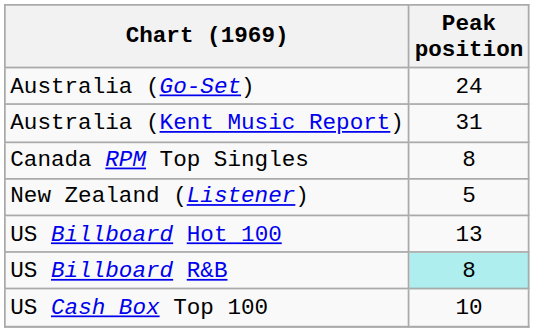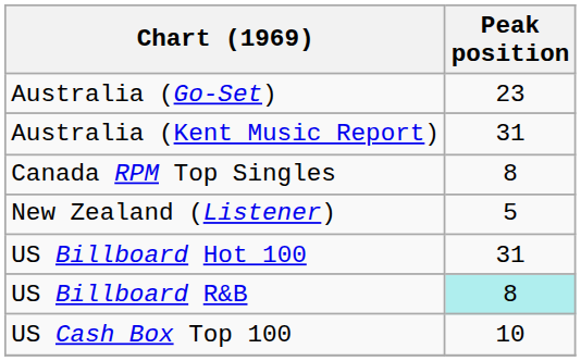 <table class="wikitable sortable">
 <tr>
 <th>Chart (1969)</th>
 <th>Peak<br>position</th>
 </tr>
 <tr>
 <td>Australia (<em><a href='#'>Go-Set</a></em>) </td>
-<td style="text-align:center;">24</td>
+<td style="text-align:center;">23</td>
 </tr>
 <tr>
 <td>Australia (<a href='#'>Kent Music Report</a>)</td>
 <td style="text-align:center;">31</td>
 </tr>
 <tr>
 <td>Canada <em><a href='#'>RPM</a></em> Top Singles</td>
 <td style="text-align:center;">8</td>
 </tr>
 <tr>
 <td>New Zealand (<em><a href='#'>Listener</a></em>)</td>
 <td style="text-align:center;">5</td>
 </tr>
 <tr>
 <td>US <em><a href='#'>Billboard</a></em> <a href='#'>Hot 100</a></td>
-<td style="text-align:center;">13</td>
+<td style="text-align:center;">31</td>
 </tr>
 <tr>
 <td>US <em><a href='#'>Billboard</a></em> <a href='#'>R&B</a></td>
 <td style="background: paleturquoise; text-align:center;">8</td>
 </tr>
 <tr>
 <td>US <a href='#'><em>Cash Box</em></a> Top 100</td>
 <td align="center">10</td>
 </tr>
 <tr>
 </tr>
 </table>
